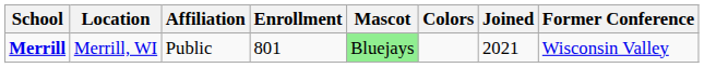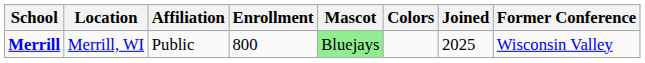 <table class="wikitable sortable">
 <tr>
 <th>School</th>
 <th>Location</th>
 <th>Affiliation</th>
 <th>Enrollment</th>
 <th>Mascot</th>
 <th>Colors</th>
 <th>Joined</th>
 <th>Former Conference</th>
 </tr>
 <tr>
 <td><a href='#'><strong>Merrill</strong></a></td>
 <td><a href='#'>Merrill, WI</a></td>
 <td>Public</td>
-<td>801</td>
+<td>800</td>
 <td style="background: lightgreen;">Bluejays</td>
 <td> </td>
-<td>2021</td>
+<td>2025</td>
 <td><a href='#'>Wisconsin Valley</a></td>
 </tr>
 </table>
